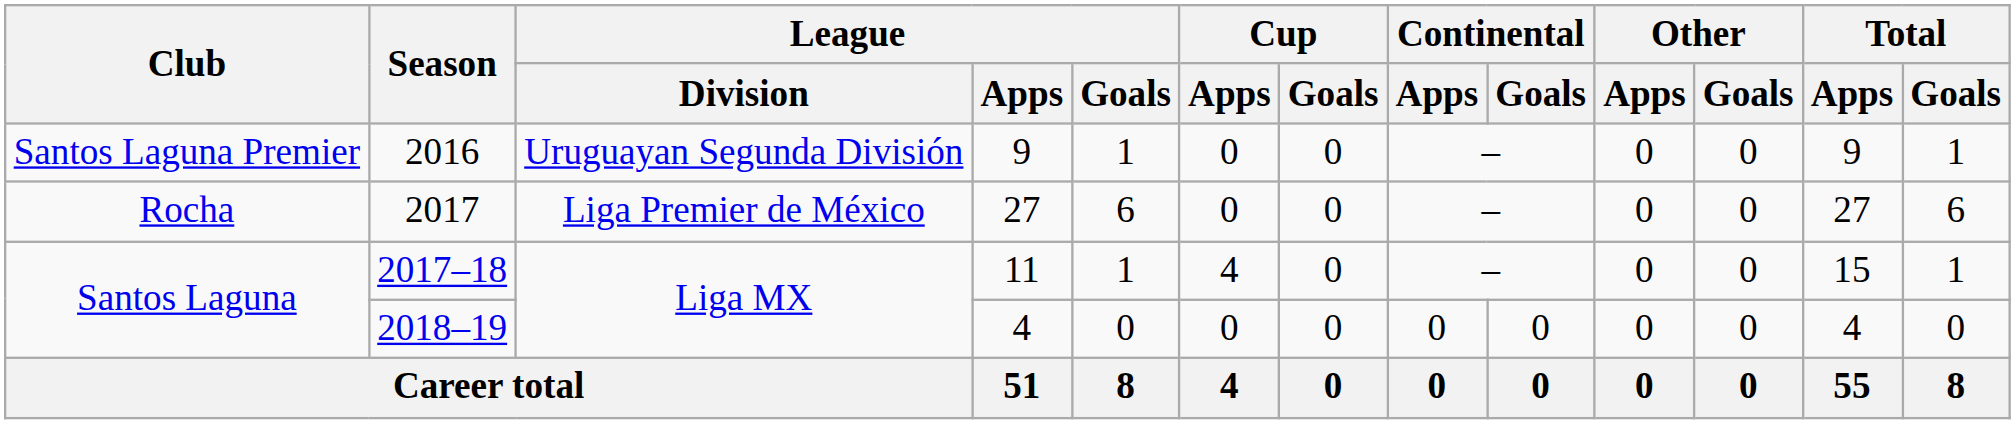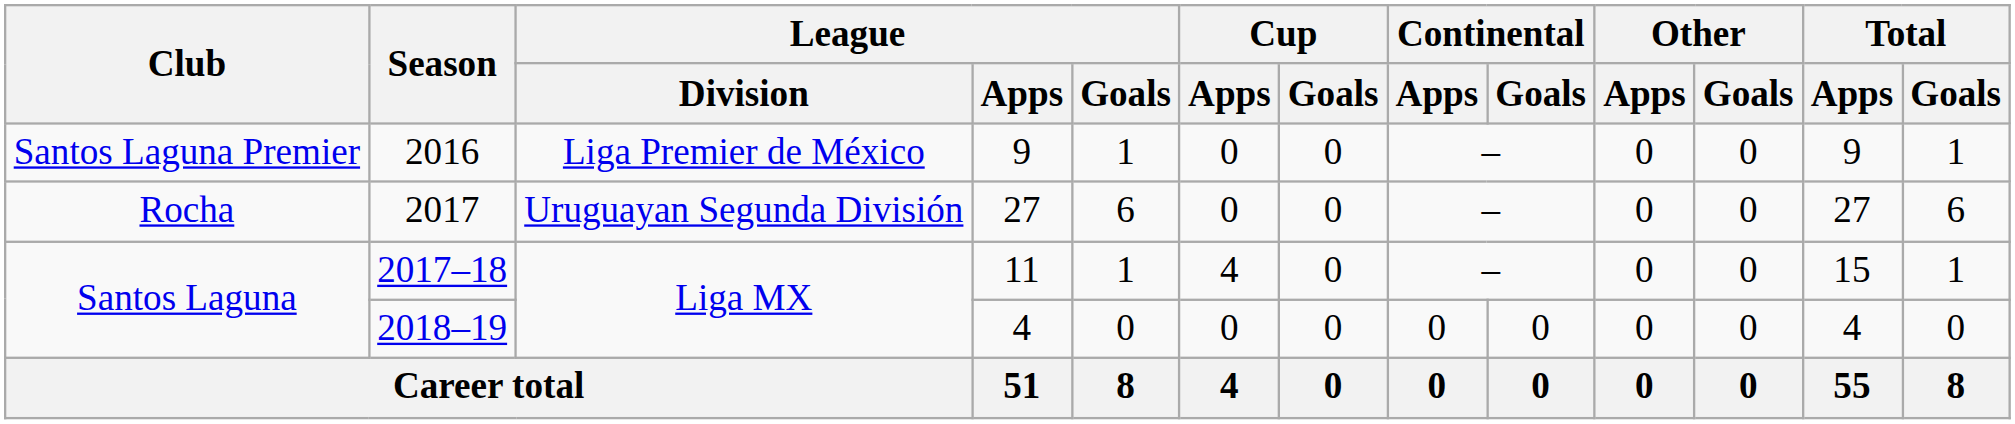 <table class="wikitable" style="text-align: center">
 <tr>
 <th rowspan="2">Club</th>
 <th rowspan="2">Season</th>
 <th colspan="3">League</th>
 <th colspan="2">Cup</th>
 <th colspan="2">Continental</th>
 <th colspan="2">Other</th>
 <th colspan="2">Total</th>
 </tr>
 <tr>
 <th>Division</th>
 <th>Apps</th>
 <th>Goals</th>
 <th>Apps</th>
 <th>Goals</th>
 <th>Apps</th>
 <th>Goals</th>
 <th>Apps</th>
 <th>Goals</th>
 <th>Apps</th>
 <th>Goals</th>
 </tr>
 <tr>
 <td><a href='#'>Santos Laguna Premier</a></td>
 <td>2016</td>
-<td><a href='#'>Uruguayan Segunda División</a></td>
+<td><a href='#'>Liga Premier de México</a></td>
 <td>9</td>
 <td>1</td>
 <td>0</td>
 <td>0</td>
 <td colspan="2">–</td>
 <td>0</td>
 <td>0</td>
 <td>9</td>
 <td>1</td>
 </tr>
 <tr>
 <td><a href='#'>Rocha</a></td>
 <td>2017</td>
-<td><a href='#'>Liga Premier de México</a></td>
+<td><a href='#'>Uruguayan Segunda División</a></td>
 <td>27</td>
 <td>6</td>
 <td>0</td>
 <td>0</td>
 <td colspan="2">–</td>
 <td>0</td>
 <td>0</td>
 <td>27</td>
 <td>6</td>
 </tr>
 <tr>
 <td rowspan="2"><a href='#'>Santos Laguna</a></td>
 <td><a href='#'>2017–18</a></td>
 <td rowspan="2"><a href='#'>Liga MX</a></td>
 <td>11</td>
 <td>1</td>
 <td>4</td>
 <td>0</td>
 <td colspan="2">–</td>
 <td>0</td>
 <td>0</td>
 <td>15</td>
 <td>1</td>
 </tr>
 <tr>
 <td><a href='#'>2018–19</a></td>
 <td>4</td>
 <td>0</td>
 <td>0</td>
 <td>0</td>
 <td>0</td>
 <td>0</td>
 <td>0</td>
 <td>0</td>
 <td>4</td>
 <td>0</td>
 </tr>
 <tr>
 <th colspan="3"><strong>Career total</strong></th>
 <th>51</th>
 <th>8</th>
 <th>4</th>
 <th>0</th>
 <th>0</th>
 <th>0</th>
 <th>0</th>
 <th>0</th>
 <th>55</th>
 <th>8</th>
 </tr>
 </table>
